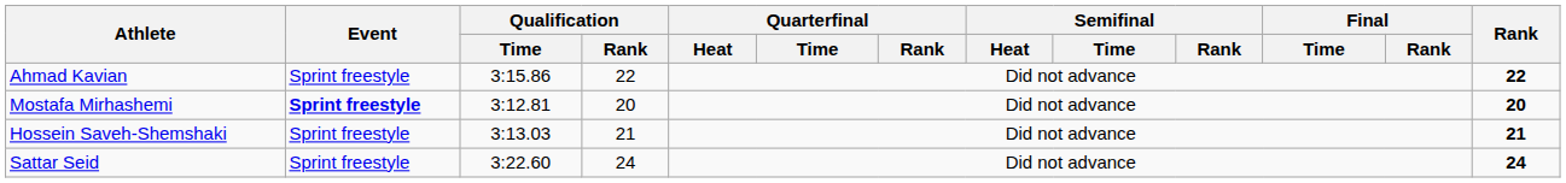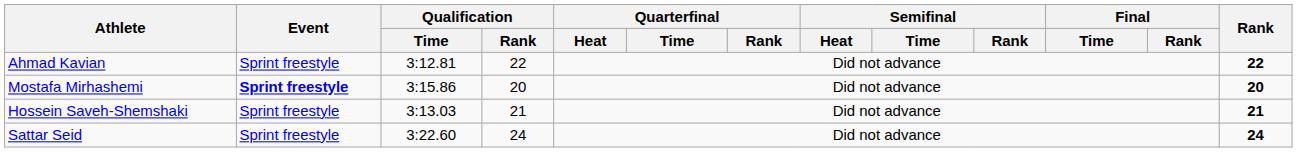 <table class="wikitable" width="98%" style="text-align:center; font-size:90%">
 <tr>
 <th rowspan="2" width="16%">Athlete</th>
 <th rowspan="2" width="10%">Event</th>
 <th colspan="2" width="12%">Qualification</th>
 <th colspan="3" width="17%">Quarterfinal</th>
 <th colspan="3" width="17%">Semifinal</th>
 <th colspan="2" width="12%">Final</th>
 <th rowspan="2" width="5%">Rank</th>
 </tr>
 <tr>
 <th width="7%">Time</th>
 <th>Rank</th>
 <th width="5%">Heat</th>
 <th width="7%">Time</th>
 <th>Rank</th>
 <th width="5%">Heat</th>
 <th width="7%">Time</th>
 <th>Rank</th>
 <th width="7%">Time</th>
 <th>Rank</th>
 </tr>
 <tr>
 <td align="left"><a href='#'>Ahmad Kavian</a></td>
 <td align="left"><a href='#'>Sprint freestyle</a></td>
-<td>3:15.86</td>
+<td>3:12.81</td>
 <td>22</td>
 <td colspan=8 align=center>Did not advance</td>
 <td align=center><strong>22</strong></td>
 </tr>
 <tr>
 <td align="left"><a href='#'>Mostafa Mirhashemi</a></td>
 <td align="left"><strong><a href='#'>Sprint freestyle</a></strong></td>
-<td>3:12.81</td>
+<td>3:15.86</td>
 <td>20</td>
 <td colspan=8 align=center>Did not advance</td>
 <td align=center><strong>20</strong></td>
 </tr>
 <tr>
 <td align="left"><a href='#'>Hossein Saveh-Shemshaki</a></td>
 <td align="left"><a href='#'>Sprint freestyle</a></td>
 <td>3:13.03</td>
 <td>21</td>
 <td colspan=8 align=center>Did not advance</td>
 <td align=center><strong>21</strong></td>
 </tr>
 <tr>
 <td align="left"><a href='#'>Sattar Seid</a></td>
 <td align="left"><a href='#'>Sprint freestyle</a></td>
 <td>3:22.60</td>
 <td>24</td>
 <td colspan=8 align=center>Did not advance</td>
 <td align=center><strong>24</strong></td>
 </tr>
 </table>
